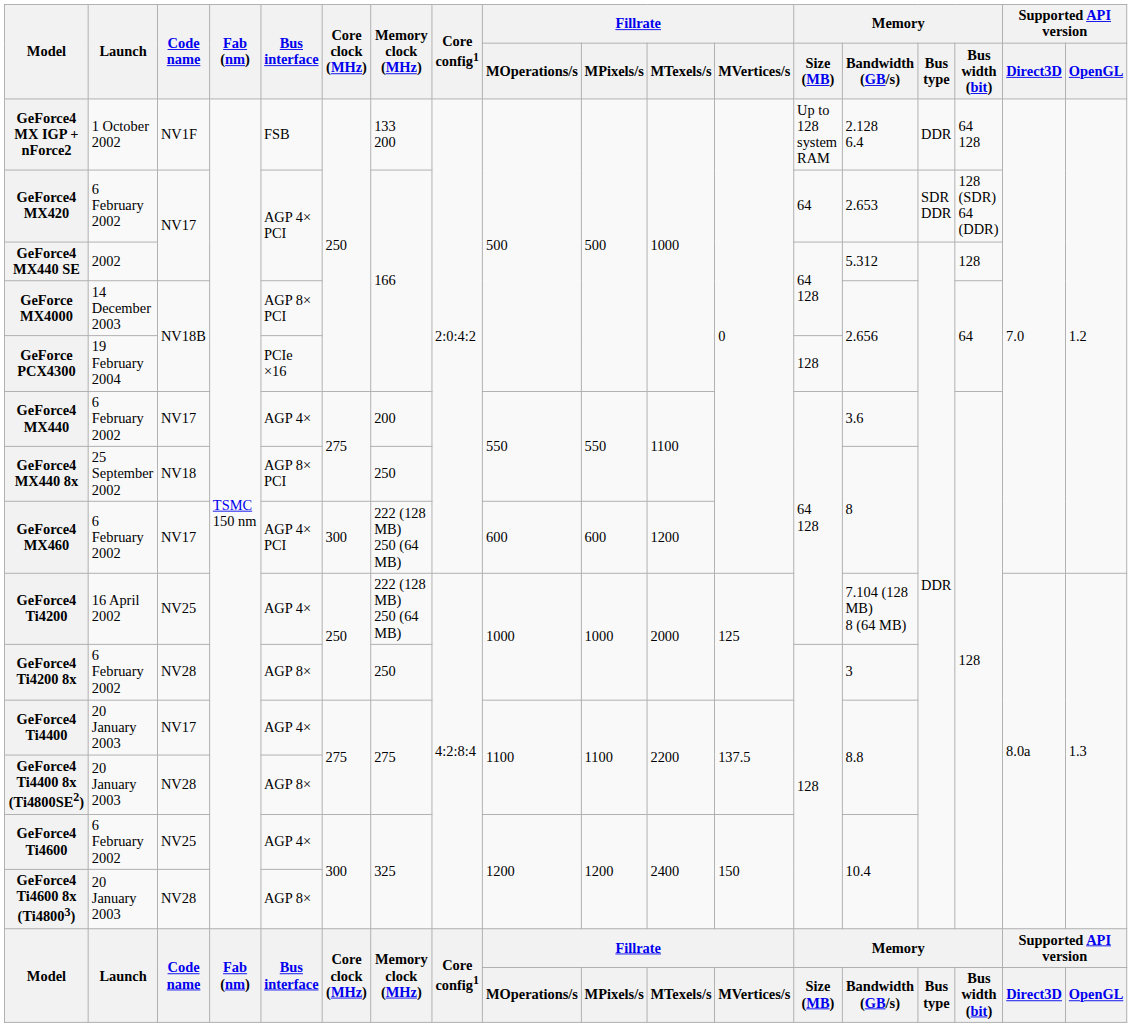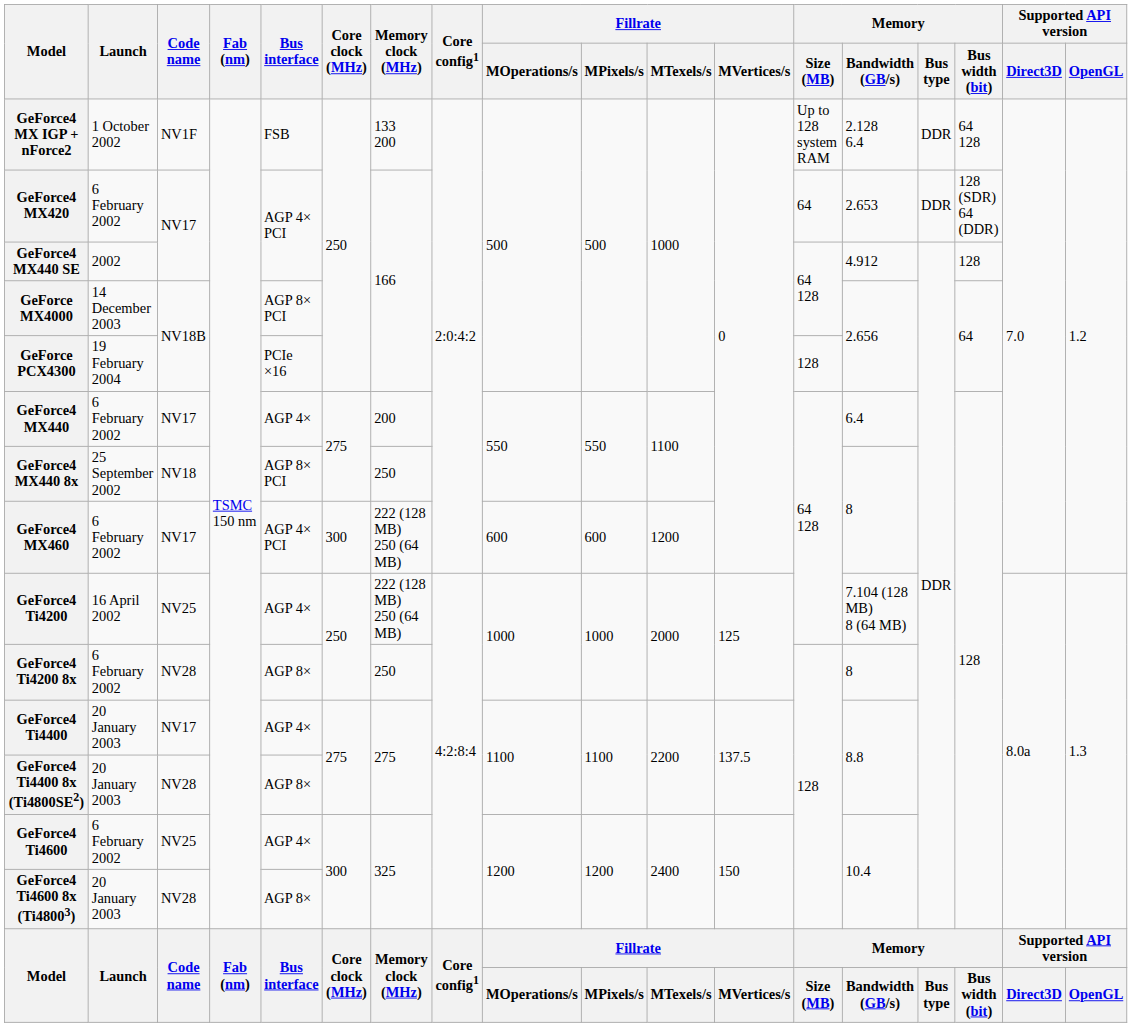 <table class="wikitable">
 <tr>
 <th rowspan="2">Model</th>
 <th rowspan="2">Launch</th>
 <th rowspan="2"><a href='#'>Code name</a></th>
 <th rowspan="2"><a href='#'>Fab</a> (<a href='#'>nm</a>)</th>
 <th rowspan="2"><a href='#'>Bus</a> <a href='#'>interface</a></th>
 <th rowspan="2">Core clock (<a href='#'>MHz</a>)</th>
 <th rowspan="2">Memory clock (<a href='#'>MHz</a>)</th>
 <th rowspan="2">Core config<sup>1</sup></th>
 <th colspan="4"><a href='#'>Fillrate</a></th>
 <th colspan="4">Memory</th>
 <th colspan="2">Supported <a href='#'>API</a> version</th>
 </tr>
 <tr>
 <th>MOperations/s</th>
 <th>MPixels/s</th>
 <th>MTexels/s</th>
 <th>MVertices/s</th>
 <th>Size (<a href='#'>MB</a>)</th>
 <th>Bandwidth (<a href='#'>GB</a>/s)</th>
 <th>Bus type</th>
 <th>Bus width (<a href='#'>bit</a>)</th>
 <th><a href='#'>Direct3D</a></th>
 <th><a href='#'>OpenGL</a></th>
 </tr>
 <tr>
 <th>GeForce4 MX IGP + nForce2</th>
 <td>1 October 2002</td>
 <td>NV1F</td>
 <td rowspan="14"><a href='#'>TSMC</a> 150 nm</td>
 <td>FSB</td>
 <td rowspan="5">250</td>
 <td>133<br>200</td>
 <td rowspan="8">2:0:4:2</td>
 <td rowspan="5">500</td>
 <td rowspan="5">500</td>
 <td rowspan="5">1000</td>
 <td rowspan="8">0</td>
 <td>Up to 128 system RAM</td>
 <td>2.128<br>6.4</td>
 <td>DDR</td>
 <td>64<br>128</td>
 <td rowspan="8">7.0</td>
 <td rowspan="8">1.2</td>
 </tr>
 <tr>
 <th>GeForce4 MX420</th>
 <td>6 February 2002</td>
 <td rowspan="2">NV17</td>
 <td rowspan="2">AGP 4×<br>PCI</td>
 <td rowspan="4">166</td>
 <td>64</td>
 <td>2.653</td>
-<td>SDR<br>DDR</td>
+<td>DDR</td>
 <td>128 (SDR)<br>64 (DDR)</td>
 </tr>
 <tr>
 <th>GeForce4 MX440 SE</th>
 <td>2002</td>
 <td rowspan="2">64<br>128</td>
-<td>5.312</td>
+<td>4.912</td>
 <td rowspan="12">DDR</td>
 <td>128</td>
 </tr>
 <tr>
 <th>GeForce MX4000</th>
 <td>14 December 2003</td>
 <td rowspan="2">NV18B</td>
 <td>AGP 8×<br>PCI</td>
 <td rowspan="2">2.656</td>
 <td rowspan="2">64</td>
 </tr>
 <tr>
 <th>GeForce PCX4300</th>
 <td>19 February 2004</td>
 <td>PCIe ×16</td>
 <td>128</td>
 </tr>
 <tr>
 <th>GeForce4 MX440</th>
 <td>6 February 2002</td>
 <td>NV17</td>
 <td>AGP 4×</td>
 <td rowspan="2">275</td>
 <td>200</td>
 <td rowspan="2">550</td>
 <td rowspan="2">550</td>
 <td rowspan="2">1100</td>
 <td rowspan="4">64<br>128</td>
-<td>3.6</td>
+<td>6.4</td>
 <td rowspan="9">128</td>
 </tr>
 <tr>
 <th>GeForce4 MX440 8x</th>
 <td>25 September 2002</td>
 <td>NV18</td>
 <td>AGP 8×<br>PCI</td>
 <td>250</td>
 <td rowspan="2">8</td>
 </tr>
 <tr>
 <th>GeForce4 MX460</th>
 <td>6 February 2002</td>
 <td>NV17</td>
 <td>AGP 4×<br>PCI</td>
 <td>300</td>
 <td>222 (128 MB)<br>250 (64 MB)</td>
 <td>600</td>
 <td>600</td>
 <td>1200</td>
 </tr>
 <tr>
 <th>GeForce4 Ti4200</th>
 <td>16 April 2002</td>
 <td>NV25</td>
 <td>AGP 4×</td>
 <td rowspan="2">250</td>
 <td>222 (128 MB)<br>250 (64 MB)</td>
 <td rowspan="6">4:2:8:4</td>
 <td rowspan="2">1000</td>
 <td rowspan="2">1000</td>
 <td rowspan="2">2000</td>
 <td rowspan="2">125</td>
 <td>7.104 (128 MB)<br>8 (64 MB)</td>
 <td rowspan="6">8.0a</td>
 <td rowspan="6">1.3</td>
 </tr>
 <tr>
 <th>GeForce4 Ti4200 8x</th>
 <td>6 February 2002</td>
 <td>NV28</td>
 <td>AGP 8×</td>
 <td>250</td>
 <td rowspan="5">128</td>
-<td>3</td>
+<td>8</td>
 </tr>
 <tr>
 <th>GeForce4 Ti4400</th>
 <td>20 January 2003</td>
 <td>NV17</td>
 <td>AGP 4×</td>
 <td rowspan="2">275</td>
 <td rowspan="2">275</td>
 <td rowspan="2">1100</td>
 <td rowspan="2">1100</td>
 <td rowspan="2">2200</td>
 <td rowspan="2">137.5</td>
 <td rowspan="2">8.8</td>
 </tr>
 <tr>
 <th>GeForce4 Ti4400 8x<br>(Ti4800SE<sup>2</sup>)</th>
 <td>20 January 2003</td>
 <td>NV28</td>
 <td>AGP 8×</td>
 </tr>
 <tr>
 <th>GeForce4 Ti4600</th>
 <td>6 February 2002</td>
 <td>NV25</td>
 <td>AGP 4×</td>
 <td rowspan="2">300</td>
 <td rowspan="2">325</td>
 <td rowspan="2">1200</td>
 <td rowspan="2">1200</td>
 <td rowspan="2">2400</td>
 <td rowspan="2">150</td>
 <td rowspan="2">10.4</td>
 </tr>
 <tr>
 <th>GeForce4 Ti4600 8x<br>(Ti4800<sup>3</sup>)</th>
 <td>20 January 2003</td>
 <td>NV28</td>
 <td>AGP 8×</td>
 </tr>
 <tr>
 <th rowspan="2">Model</th>
 <th rowspan="2">Launch</th>
 <th rowspan="2"><a href='#'>Code name</a></th>
 <th rowspan="2"><a href='#'>Fab</a> (<a href='#'>nm</a>)</th>
 <th rowspan="2"><a href='#'>Bus</a> <a href='#'>interface</a></th>
 <th rowspan="2">Core clock (<a href='#'>MHz</a>)</th>
 <th rowspan="2">Memory clock (<a href='#'>MHz</a>)</th>
 <th rowspan="2">Core config<sup>1</sup></th>
 <th colspan="4"><a href='#'>Fillrate</a></th>
 <th colspan="4">Memory</th>
 <th colspan="2">Supported <a href='#'>API</a> version</th>
 </tr>
 <tr>
 <th>MOperations/s</th>
 <th>MPixels/s</th>
 <th>MTexels/s</th>
 <th>MVertices/s</th>
 <th>Size (<a href='#'>MB</a>)</th>
 <th>Bandwidth (<a href='#'>GB</a>/s)</th>
 <th>Bus type</th>
 <th>Bus width (<a href='#'>bit</a>)</th>
 <th><a href='#'>Direct3D</a></th>
 <th><a href='#'>OpenGL</a></th>
 </tr>
 </table>
